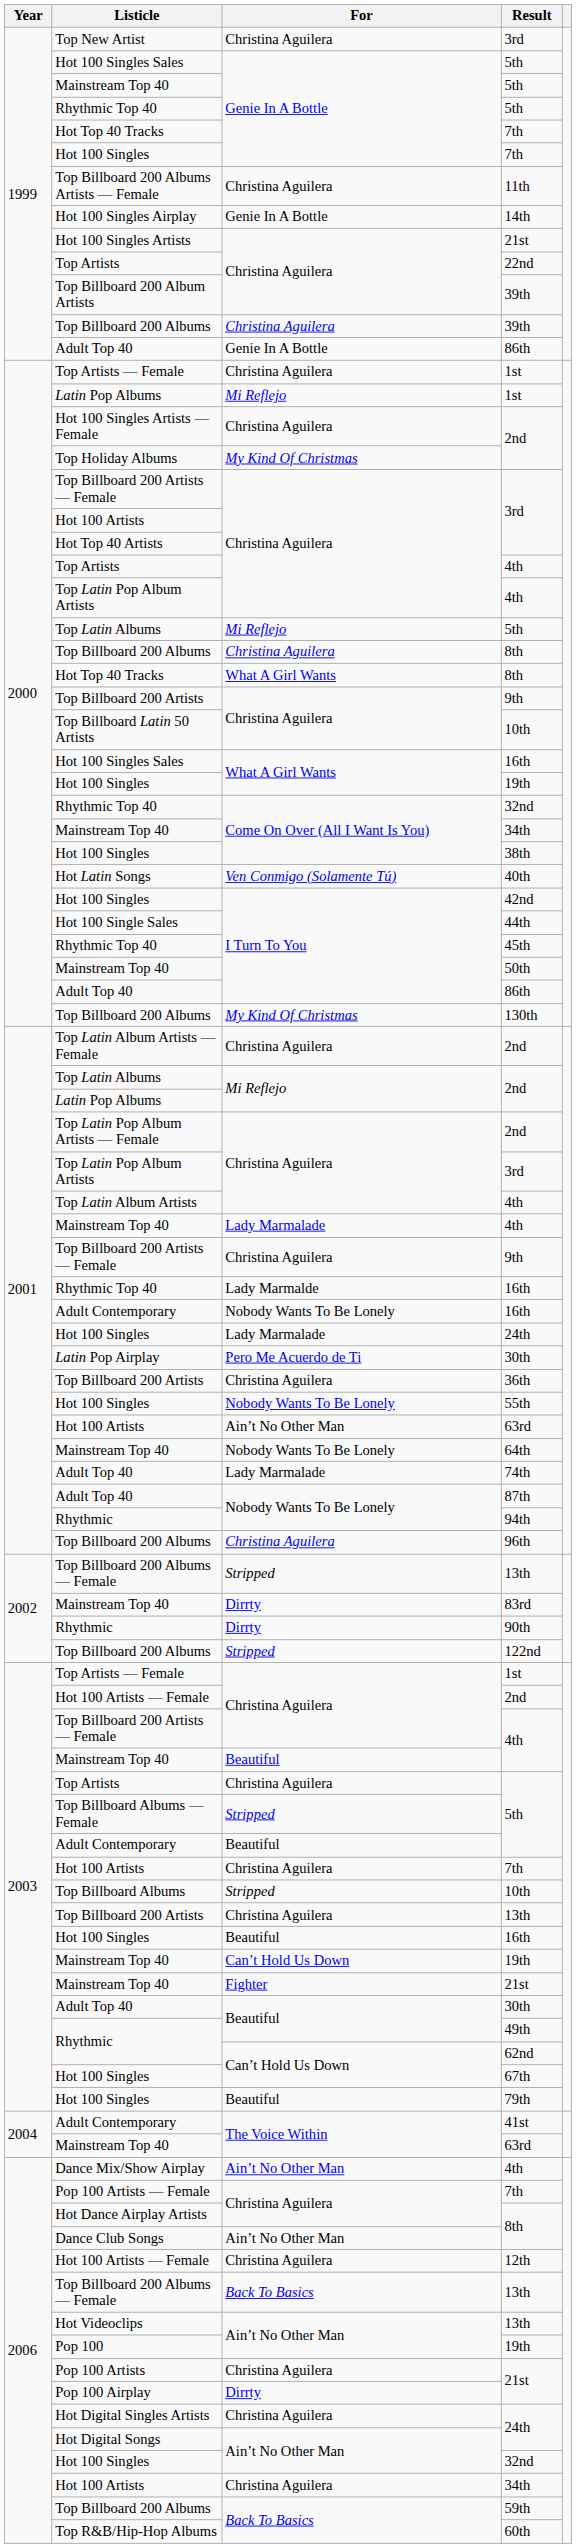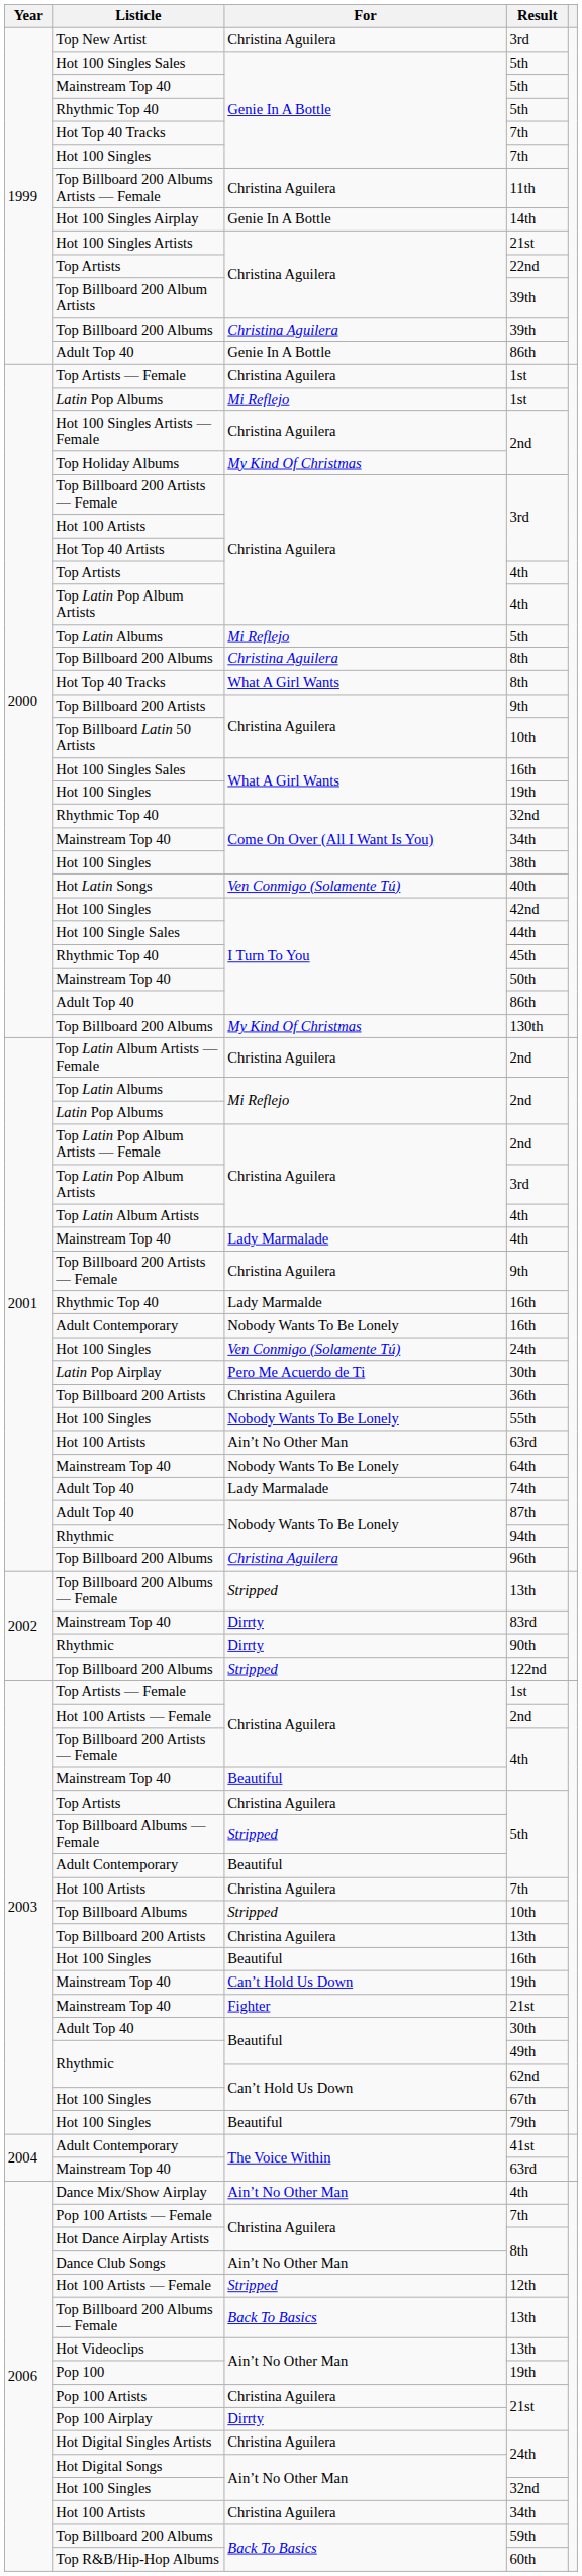 <table class="wikitable plainrowheaders sortable" style="margin-right: 0;">
 <tr>
 <th scope="col">Year</th>
 <th scope="col" width=30%>Listicle</th>
 <th>For</th>
 <th scope="col">Result</th>
 <th scope="col" class="unsortable"></th>
 </tr>
 <tr>
 <td rowspan="13">1999</td>
 <td>Top New Artist</td>
 <td>Christina Aguilera</td>
 <td>3rd</td>
 <td rowspan="13"></td>
 </tr>
 <tr>
 <td>Hot 100 Singles Sales</td>
 <td rowspan="5"><a href='#'>Genie In A Bottle</a></td>
 <td>5th</td>
 </tr>
 <tr>
 <td>Mainstream Top 40</td>
 <td>5th</td>
 </tr>
 <tr>
 <td>Rhythmic Top 40</td>
 <td>5th</td>
 </tr>
 <tr>
 <td>Hot Top 40 Tracks</td>
 <td>7th</td>
 </tr>
 <tr>
 <td>Hot 100 Singles</td>
 <td>7th</td>
 </tr>
 <tr>
 <td>Top Billboard 200 Albums Artists — Female</td>
 <td>Christina Aguilera</td>
 <td>11th</td>
 </tr>
 <tr>
 <td>Hot 100 Singles Airplay</td>
 <td>Genie In A Bottle</td>
 <td>14th</td>
 </tr>
 <tr>
 <td>Hot 100 Singles Artists</td>
 <td rowspan="3">Christina Aguilera</td>
 <td>21st</td>
 </tr>
 <tr>
 <td>Top Artists</td>
 <td>22nd</td>
 </tr>
 <tr>
 <td>Top Billboard 200 Album Artists</td>
 <td>39th</td>
 </tr>
 <tr>
 <td>Top Billboard 200 Albums</td>
 <td><em><a href='#'>Christina Aguilera</a></em></td>
 <td>39th</td>
 </tr>
 <tr>
 <td>Adult Top 40</td>
 <td>Genie In A Bottle</td>
 <td>86th</td>
 </tr>
 <tr>
 <td rowspan="26">2000</td>
 <td>Top Artists — Female</td>
 <td>Christina Aguilera</td>
 <td>1st</td>
 <td rowspan="26"></td>
 </tr>
 <tr>
 <td><em>Latin</em> Pop Albums</td>
 <td><em><a href='#'>Mi Reflejo</a></em></td>
 <td>1st</td>
 </tr>
 <tr>
 <td>Hot 100 Singles Artists — Female</td>
 <td>Christina Aguilera</td>
 <td rowspan="2">2nd</td>
 </tr>
 <tr>
 <td>Top Holiday Albums</td>
 <td><em><a href='#'>My Kind Of Christmas</a></em></td>
 </tr>
 <tr>
 <td>Top Billboard 200 Artists — Female</td>
 <td rowspan="5">Christina Aguilera</td>
 <td rowspan="3">3rd</td>
 </tr>
 <tr>
 <td>Hot 100 Artists</td>
 </tr>
 <tr>
 <td>Hot Top 40 Artists</td>
 </tr>
 <tr>
 <td>Top Artists</td>
 <td>4th</td>
 </tr>
 <tr>
 <td>Top <em>Latin</em> Pop Album Artists</td>
 <td>4th</td>
 </tr>
 <tr>
 <td>Top <em>Latin</em> Albums</td>
 <td><em><a href='#'>Mi Reflejo</a></em></td>
 <td>5th</td>
 </tr>
 <tr>
 <td>Top Billboard 200 Albums</td>
 <td><a href='#'><em>Christina Aguilera</em></a></td>
 <td>8th</td>
 </tr>
 <tr>
 <td>Hot Top 40 Tracks</td>
 <td><a href='#'>What A Girl Wants</a></td>
 <td>8th</td>
 </tr>
 <tr>
 <td>Top Billboard 200 Artists</td>
 <td rowspan="2">Christina Aguilera</td>
 <td>9th</td>
 </tr>
 <tr>
 <td>Top Billboard <em>Latin</em> 50 Artists</td>
 <td>10th</td>
 </tr>
 <tr>
 <td>Hot 100 Singles Sales</td>
 <td rowspan="2"><a href='#'>What A Girl Wants</a></td>
 <td>16th</td>
 </tr>
 <tr>
 <td>Hot 100 Singles</td>
 <td>19th</td>
 </tr>
 <tr>
 <td>Rhythmic Top 40</td>
 <td rowspan="3"><a href='#'>Come On Over (All I Want Is You)</a></td>
 <td>32nd</td>
 </tr>
 <tr>
 <td>Mainstream Top 40</td>
 <td>34th</td>
 </tr>
 <tr>
 <td>Hot 100 Singles</td>
 <td>38th</td>
 </tr>
 <tr>
 <td>Hot <em>Latin</em> Songs</td>
 <td><em><a href='#'>Ven Conmigo (Solamente Tú)</a></em></td>
 <td>40th</td>
 </tr>
 <tr>
 <td>Hot 100 Singles</td>
 <td rowspan="5"><a href='#'>I Turn To You</a></td>
 <td>42nd</td>
 </tr>
 <tr>
 <td>Hot 100 Single Sales</td>
 <td>44th</td>
 </tr>
 <tr>
 <td>Rhythmic Top 40</td>
 <td>45th</td>
 </tr>
 <tr>
 <td>Mainstream Top 40</td>
 <td>50th</td>
 </tr>
 <tr>
 <td>Adult Top 40</td>
 <td>86th</td>
 </tr>
 <tr>
 <td>Top Billboard 200 Albums</td>
 <td><em><a href='#'>My Kind Of Christmas</a></em></td>
 <td>130th</td>
 </tr>
 <tr>
 <td rowspan="20">2001</td>
 <td>Top <em>Latin</em> Album Artists — Female</td>
 <td>Christina Aguilera</td>
 <td>2nd</td>
 <td rowspan="20"></td>
 </tr>
 <tr>
 <td>Top <em>Latin</em> Albums</td>
 <td rowspan="2"><em>Mi Reflejo</em></td>
 <td rowspan="2">2nd</td>
 </tr>
 <tr>
 <td><em>Latin</em> Pop Albums</td>
 </tr>
 <tr>
 <td>Top <em>Latin</em> Pop Album Artists — Female</td>
 <td rowspan="3">Christina Aguilera</td>
 <td>2nd</td>
 </tr>
 <tr>
 <td>Top <em>Latin</em> Pop Album Artists</td>
 <td>3rd</td>
 </tr>
 <tr>
 <td>Top <em>Latin</em> Album Artists</td>
 <td>4th</td>
 </tr>
 <tr>
 <td>Mainstream Top 40</td>
 <td><a href='#'>Lady Marmalade</a></td>
 <td>4th</td>
 </tr>
 <tr>
 <td>Top Billboard 200 Artists — Female</td>
 <td>Christina Aguilera</td>
 <td>9th</td>
 </tr>
 <tr>
 <td>Rhythmic Top 40</td>
 <td>Lady Marmalde</td>
 <td>16th</td>
 </tr>
 <tr>
 <td>Adult Contemporary</td>
 <td>Nobody Wants To Be Lonely</td>
 <td>16th</td>
 </tr>
 <tr>
 <td>Hot 100 Singles</td>
-<td>Lady Marmalade</td>
+<td><em><a href='#'>Ven Conmigo (Solamente Tú)</a></em></td>
 <td>24th</td>
 </tr>
 <tr>
 <td><em>Latin</em> Pop Airplay</td>
 <td><a href='#'>Pero Me Acuerdo de Ti</a></td>
 <td>30th</td>
 </tr>
 <tr>
 <td>Top Billboard 200 Artists</td>
 <td>Christina Aguilera</td>
 <td>36th</td>
 </tr>
 <tr>
 <td>Hot 100 Singles</td>
 <td><a href='#'>Nobody Wants To Be Lonely</a></td>
 <td>55th</td>
 </tr>
 <tr>
 <td>Hot 100 Artists</td>
 <td>Ain’t No Other Man</td>
 <td>63rd</td>
 </tr>
 <tr>
 <td>Mainstream Top 40</td>
 <td>Nobody Wants To Be Lonely</td>
 <td>64th</td>
 </tr>
 <tr>
 <td>Adult Top 40</td>
 <td>Lady Marmalade</td>
 <td>74th</td>
 </tr>
 <tr>
 <td>Adult Top 40</td>
 <td rowspan="2">Nobody Wants To Be Lonely</td>
 <td>87th</td>
 </tr>
 <tr>
 <td>Rhythmic</td>
 <td>94th</td>
 </tr>
 <tr>
 <td>Top Billboard 200 Albums</td>
 <td><em><a href='#'>Christina Aguilera</a></em></td>
 <td>96th</td>
 </tr>
 <tr>
 <td rowspan="4">2002</td>
 <td>Top Billboard 200 Albums — Female</td>
 <td><em>Stripped</em></td>
 <td>13th</td>
 <td rowspan="4"></td>
 </tr>
 <tr>
 <td>Mainstream Top 40</td>
 <td><a href='#'>Dirrty</a></td>
 <td>83rd</td>
 </tr>
 <tr>
 <td>Rhythmic</td>
 <td><a href='#'>Dirrty</a></td>
 <td>90th</td>
 </tr>
 <tr>
 <td>Top Billboard 200 Albums</td>
 <td><em><a href='#'>Stripped</a></em></td>
 <td>122nd</td>
 </tr>
 <tr>
 <td rowspan="18">2003</td>
 <td>Top Artists — Female</td>
 <td rowspan="3">Christina Aguilera</td>
 <td>1st</td>
 <td rowspan="18"></td>
 </tr>
 <tr>
 <td>Hot 100 Artists — Female</td>
 <td>2nd</td>
 </tr>
 <tr>
 <td>Top Billboard 200 Artists — Female</td>
 <td rowspan="2">4th</td>
 </tr>
 <tr>
 <td>Mainstream Top 40</td>
 <td><a href='#'>Beautiful</a></td>
 </tr>
 <tr>
 <td>Top Artists</td>
 <td>Christina Aguilera</td>
 <td rowspan="3">5th</td>
 </tr>
 <tr>
 <td>Top Billboard Albums — Female</td>
 <td><em><a href='#'>Stripped</a></em></td>
 </tr>
 <tr>
 <td>Adult Contemporary</td>
 <td>Beautiful</td>
 </tr>
 <tr>
 <td>Hot 100 Artists</td>
 <td>Christina Aguilera</td>
 <td>7th</td>
 </tr>
 <tr>
 <td>Top Billboard Albums</td>
 <td><em>Stripped</em></td>
 <td>10th</td>
 </tr>
 <tr>
 <td>Top Billboard 200 Artists</td>
 <td>Christina Aguilera</td>
 <td>13th</td>
 </tr>
 <tr>
 <td>Hot 100 Singles</td>
 <td>Beautiful</td>
 <td>16th</td>
 </tr>
 <tr>
 <td>Mainstream Top 40</td>
 <td><a href='#'>Can’t Hold Us Down</a></td>
 <td>19th</td>
 </tr>
 <tr>
 <td>Mainstream Top 40</td>
 <td><a href='#'>Fighter</a></td>
 <td>21st</td>
 </tr>
 <tr>
 <td>Adult Top 40</td>
 <td rowspan="2">Beautiful</td>
 <td>30th</td>
 </tr>
 <tr>
 <td rowspan="2">Rhythmic</td>
 <td>49th</td>
 </tr>
 <tr>
 <td rowspan="2">Can’t Hold Us Down</td>
 <td>62nd</td>
 </tr>
 <tr>
 <td>Hot 100 Singles</td>
 <td>67th</td>
 </tr>
 <tr>
 <td>Hot 100 Singles</td>
 <td>Beautiful</td>
 <td>79th</td>
 </tr>
 <tr>
 <td rowspan="2">2004</td>
 <td>Adult Contemporary</td>
 <td rowspan="2"><a href='#'>The Voice Within</a></td>
 <td>41st</td>
 <td rowspan="2"></td>
 </tr>
 <tr>
 <td>Mainstream Top 40</td>
 <td>63rd</td>
 </tr>
 <tr>
 <td rowspan="16">2006</td>
 <td>Dance Mix/Show Airplay</td>
 <td><a href='#'>Ain’t No Other Man</a></td>
 <td>4th</td>
 <td rowspan="16"></td>
 </tr>
 <tr>
 <td>Pop 100 Artists — Female</td>
 <td rowspan="2">Christina Aguilera</td>
 <td>7th</td>
 </tr>
 <tr>
 <td>Hot Dance Airplay Artists</td>
 <td rowspan="2">8th</td>
 </tr>
 <tr>
 <td>Dance Club Songs</td>
 <td>Ain’t No Other Man</td>
 </tr>
 <tr>
 <td>Hot 100 Artists — Female</td>
-<td>Christina Aguilera</td>
+<td><em><a href='#'>Stripped</a></em></td>
 <td>12th</td>
 </tr>
 <tr>
 <td>Top Billboard 200 Albums — Female</td>
 <td><em><a href='#'>Back To Basics</a></em></td>
 <td>13th</td>
 </tr>
 <tr>
 <td>Hot Videoclips</td>
 <td rowspan="2">Ain’t No Other Man</td>
 <td>13th</td>
 </tr>
 <tr>
 <td>Pop 100</td>
 <td>19th</td>
 </tr>
 <tr>
 <td>Pop 100 Artists</td>
 <td>Christina Aguilera</td>
 <td rowspan="2">21st</td>
 </tr>
 <tr>
 <td>Pop 100 Airplay</td>
 <td><a href='#'>Dirrty</a></td>
 </tr>
 <tr>
 <td>Hot Digital Singles Artists</td>
 <td>Christina Aguilera</td>
 <td rowspan="2">24th</td>
 </tr>
 <tr>
 <td>Hot Digital Songs</td>
 <td rowspan="2">Ain’t No Other Man</td>
 </tr>
 <tr>
 <td>Hot 100 Singles</td>
 <td>32nd</td>
 </tr>
 <tr>
 <td>Hot 100 Artists</td>
 <td>Christina Aguilera</td>
 <td>34th</td>
 </tr>
 <tr>
 <td>Top Billboard 200 Albums</td>
 <td rowspan="2"><em><a href='#'>Back To Basics</a></em></td>
 <td>59th</td>
 </tr>
 <tr>
 <td>Top R&B/Hip-Hop Albums</td>
 <td>60th</td>
 </tr>
 </table>
